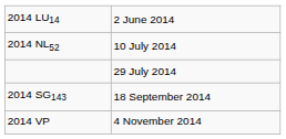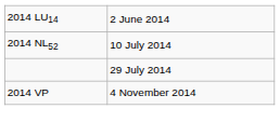 <table class="wikitable" style="font-size: 89%; float: left; width: 25em; margin-right: 1em; line-height: 1.65em !important; height: 125px;">
 <tr>
 <td>2014 LU<sub>14</sub></td>
 <td>2 June 2014</td>
 </tr>
 <tr>
 <td>2014 NL<sub>52</sub></td>
 <td>10 July 2014</td>
 </tr>
 <tr>
 <td></td>
 <td>29 July 2014</td>
 </tr>
 <tr>
-<td>2014 SG<sub>143</sub></td>
-<td>18 September 2014</td>
-</tr>
-<tr>
 <td>2014 VP</td>
 <td>4 November 2014</td>
 </tr>
 </table>
